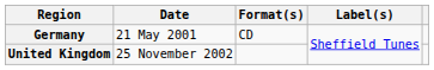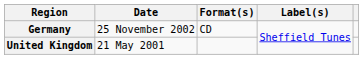 <table class="wikitable plainrowheaders">
 <tr>
 <th scope="col">Region</th>
 <th scope="col">Date</th>
 <th scope="col">Format(s)</th>
 <th scope="col">Label(s)</th>
 <th scope="col"></th>
 </tr>
 <tr>
 <th scope="row">Germany</th>
-<td>21 May 2001</td>
+<td>25 November 2002</td>
 <td>CD</td>
 <td rowspan="2"><a href='#'>Sheffield Tunes</a></td>
 <td></td>
 </tr>
 <tr>
 <th scope="row">United Kingdom</th>
-<td>25 November 2002</td>
+<td>21 May 2001</td>
 <td></td>
 <td></td>
 </tr>
 </table>
